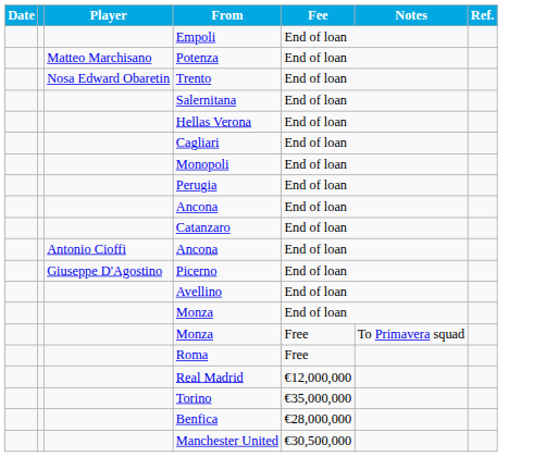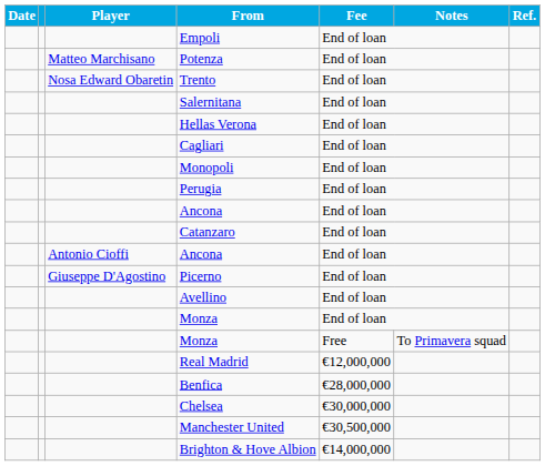 <table class="wikitable plainrowheaders">
 <tr>
 <th style="background:#00a7e1; color:white; text-align:center;">Date</th>
 <th style="background:#00a7e1; color:white; text-align:center;"></th>
 <th style="background:#00a7e1; color:white; text-align:center;">Player</th>
 <th style="background:#00a7e1; color:white; text-align:center;">From</th>
 <th style="background:#00a7e1; color:white; text-align:center;">Fee</th>
 <th style="background:#00a7e1; color:white; text-align:center;">Notes</th>
 <th style="background:#00a7e1; color:white; text-align:center;">Ref.</th>
 </tr>
 <tr>
 <td></td>
 <td></td>
 <td></td>
 <td> <a href='#'>Empoli</a></td>
 <td colspan="2">End of loan</td>
 <td></td>
 </tr>
 <tr>
 <td></td>
 <td></td>
 <td> <a href='#'>Matteo Marchisano</a></td>
 <td> <a href='#'>Potenza</a></td>
 <td colspan="2">End of loan</td>
 <td></td>
 </tr>
 <tr>
 <td></td>
 <td></td>
 <td> <a href='#'>Nosa Edward Obaretin</a></td>
 <td> <a href='#'>Trento</a></td>
 <td colspan="2">End of loan</td>
 <td></td>
 </tr>
 <tr>
 <td></td>
 <td></td>
 <td> </td>
 <td> <a href='#'>Salernitana</a></td>
 <td colspan="2">End of loan</td>
 <td></td>
 </tr>
 <tr>
 <td></td>
 <td></td>
 <td></td>
 <td> <a href='#'>Hellas Verona</a></td>
 <td colspan="2">End of loan</td>
 <td></td>
 </tr>
 <tr>
 <td></td>
 <td></td>
 <td></td>
 <td> <a href='#'>Cagliari</a></td>
 <td colspan="2">End of loan</td>
 <td></td>
 </tr>
 <tr>
 <td></td>
 <td></td>
 <td> </td>
 <td> <a href='#'>Monopoli</a></td>
 <td colspan="2">End of loan</td>
 <td></td>
 </tr>
 <tr>
 <td></td>
 <td></td>
 <td> </td>
 <td> <a href='#'>Perugia</a></td>
 <td colspan="2">End of loan</td>
 <td></td>
 </tr>
 <tr>
 <td></td>
 <td></td>
 <td> </td>
 <td> <a href='#'>Ancona</a></td>
 <td colspan="2">End of loan</td>
 <td></td>
 </tr>
 <tr>
 <td></td>
 <td></td>
 <td></td>
 <td> <a href='#'>Catanzaro</a></td>
 <td colspan="2">End of loan</td>
 <td></td>
 </tr>
 <tr>
 <td></td>
 <td></td>
 <td> <a href='#'>Antonio Cioffi</a></td>
 <td> <a href='#'>Ancona</a></td>
 <td colspan="2">End of loan</td>
 <td></td>
 </tr>
 <tr>
 <td></td>
 <td></td>
 <td> <a href='#'>Giuseppe D'Agostino</a></td>
 <td> <a href='#'>Picerno</a></td>
 <td colspan="2">End of loan</td>
 <td></td>
 </tr>
 <tr>
 <td></td>
 <td></td>
 <td></td>
 <td> <a href='#'>Avellino</a></td>
 <td colspan="2">End of loan</td>
 <td></td>
 </tr>
 <tr>
 <td></td>
 <td></td>
 <td></td>
 <td> <a href='#'>Monza</a></td>
 <td colspan="2">End of loan</td>
 <td></td>
 </tr>
 <tr>
 <td></td>
 <td align="center"></td>
 <td></td>
 <td> <a href='#'>Monza</a></td>
 <td>Free</td>
 <td>To <a href='#'>Primavera</a> squad</td>
 <td></td>
 </tr>
 <tr>
 <td></td>
 <td align="center"></td>
 <td></td>
-<td> <a href='#'>Roma</a></td>
-<td>Free</td>
-<td></td>
-<td></td>
-</tr>
-<tr>
-<td></td>
-<td align="center"></td>
-<td></td>
 <td> <a href='#'>Real Madrid</a></td>
 <td>€12,000,000</td>
-<td></td>
-<td></td>
-</tr>
-<tr>
-<td></td>
-<td align="center"></td>
-<td></td>
-<td> <a href='#'>Torino</a></td>
-<td>€35,000,000</td>
 <td></td>
 <td></td>
 </tr>
 <tr>
 <td></td>
 <td align="center"></td>
 <td></td>
 <td> <a href='#'>Benfica</a></td>
 <td>€28,000,000</td>
 <td></td>
 <td></td>
 </tr>
 <tr>
 <td></td>
 <td align="center"></td>
 <td></td>
+<td> <a href='#'>Chelsea</a></td>
+<td>€30,000,000</td>
+<td></td>
+<td></td>
+</tr>
+<tr>
+<td></td>
+<td align="center"></td>
+<td></td>
 <td> <a href='#'>Manchester United</a></td>
 <td>€30,500,000</td>
 <td></td>
 <td></td>
 </tr>
+<tr>
+<td></td>
+<td align="center"></td>
+<td></td>
+<td> <a href='#'>Brighton & Hove Albion</a></td>
+<td>€14,000,000</td>
+<td></td>
+<td></td>
+</tr>
 </table>
